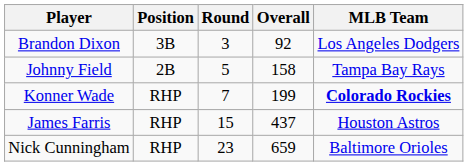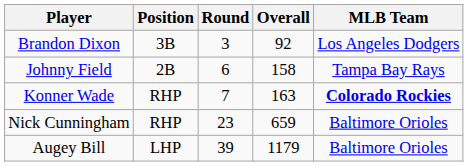 <table class="wikitable" style="text-align:center;">
 <tr>
 <th>Player</th>
 <th>Position</th>
 <th>Round</th>
 <th>Overall</th>
 <th>MLB Team</th>
 </tr>
 <tr>
 <td><a href='#'>Brandon Dixon</a></td>
 <td>3B</td>
 <td>3</td>
 <td>92</td>
 <td><a href='#'>Los Angeles Dodgers</a></td>
 </tr>
 <tr>
 <td><a href='#'>Johnny Field</a></td>
 <td>2B</td>
-<td>5</td>
+<td>6</td>
 <td>158</td>
 <td><a href='#'>Tampa Bay Rays</a></td>
 </tr>
 <tr>
 <td><a href='#'>Konner Wade</a></td>
 <td>RHP</td>
 <td>7</td>
-<td>199</td>
+<td>163</td>
 <td><strong><a href='#'>Colorado Rockies</a></strong></td>
-</tr>
-<tr>
-<td><a href='#'>James Farris</a></td>
-<td>RHP</td>
-<td>15</td>
-<td>437</td>
-<td><a href='#'>Houston Astros</a></td>
 </tr>
 <tr>
 <td>Nick Cunningham</td>
 <td>RHP</td>
 <td>23</td>
 <td>659</td>
 <td><a href='#'>Baltimore Orioles</a></td>
 </tr>
+<tr>
+<td>Augey Bill</td>
+<td>LHP</td>
+<td>39</td>
+<td>1179</td>
+<td><a href='#'>Baltimore Orioles</a></td>
+</tr>
 </table>
